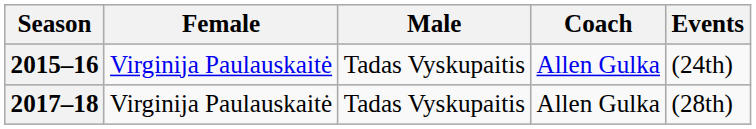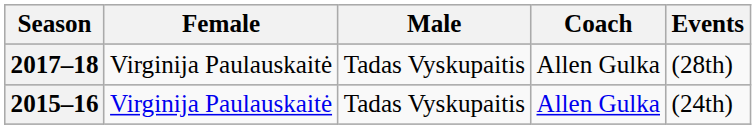 <table class="wikitable">
 <tr>
 <th scope="col">Season</th>
 <th scope="col">Female</th>
 <th scope="col">Male</th>
 <th scope="col">Coach</th>
 <th scope="col">Events</th>
 </tr>
 <tr>
+<th scope="row">2017–18</th>
+<td>Virginija Paulauskaitė</td>
+<td>Tadas Vyskupaitis</td>
+<td>Allen Gulka</td>
+<td> (28th)</td>
+</tr>
+<tr>
 <th scope="row">2015–16</th>
 <td><a href='#'>Virginija Paulauskaitė</a></td>
 <td>Tadas Vyskupaitis</td>
 <td><a href='#'>Allen Gulka</a></td>
 <td> (24th)</td>
 </tr>
-<tr>
-<th scope="row">2017–18</th>
-<td>Virginija Paulauskaitė</td>
-<td>Tadas Vyskupaitis</td>
-<td>Allen Gulka</td>
-<td> (28th)</td>
-</tr>
 </table>
